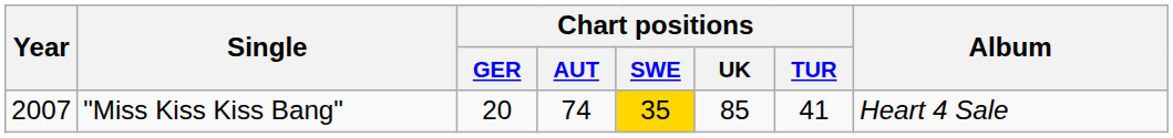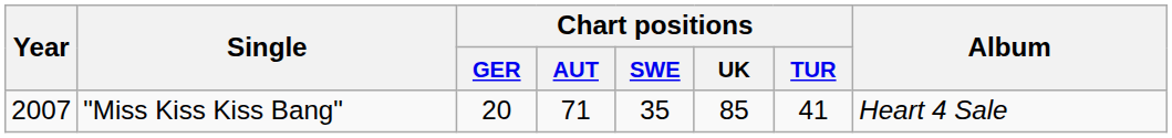 <table class="wikitable">
 <tr>
 <th align="center" rowspan="2">Year</th>
 <th width="220" align="center" rowspan="2">Single</th>
 <th align="center" colspan="5">Chart positions</th>
 <th width="180" align="center" rowspan="2">Album</th>
 </tr>
 <tr>
 <th width="40"><small><a href='#'>GER</a></small></th>
 <th width="40"><small><a href='#'>AUT</a></small></th>
 <th width="40"><small><a href='#'>SWE</a></small></th>
 <th width="40"><small>UK</small></th>
 <th width="40"><small><a href='#'>TUR</a></small></th>
 </tr>
 <tr>
 <td align="left" rowspan="1">2007</td>
 <td align="left">"Miss Kiss Kiss Bang"</td>
 <td align="center">20</td>
-<td align="center">74</td>
-<td align="center" style="background: gold;">35</td>
+<td align="center">71</td>
+<td align="center">35</td>
 <td align="center">85</td>
 <td align="center">41</td>
 <td align="left" rowspan="1"><em>Heart 4 Sale</em></td>
 </tr>
 </table>
